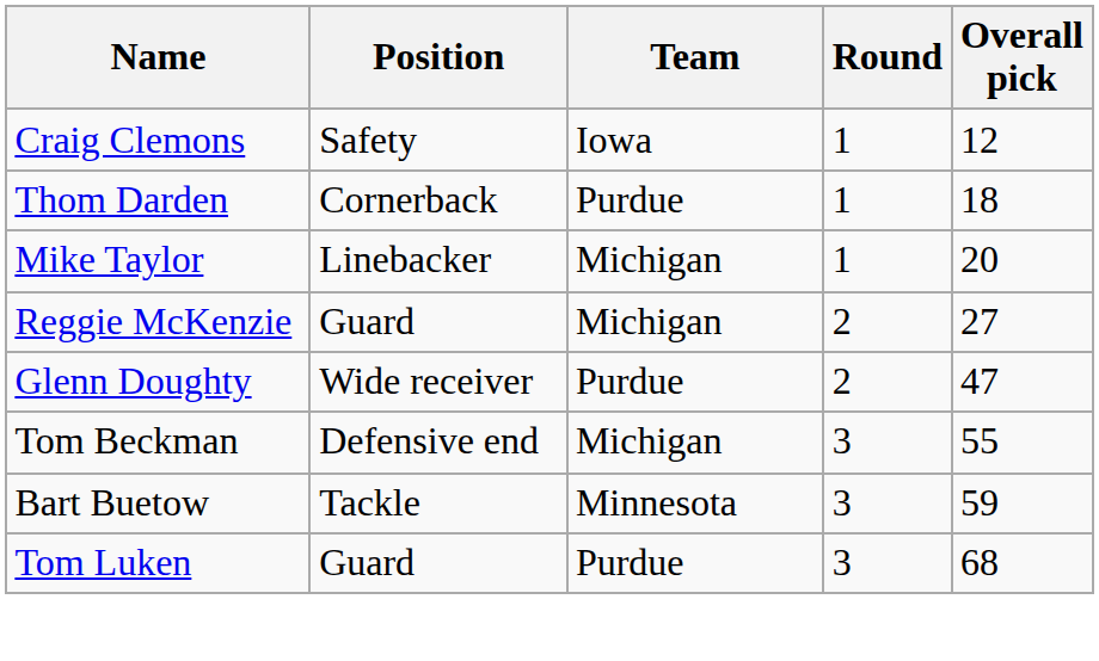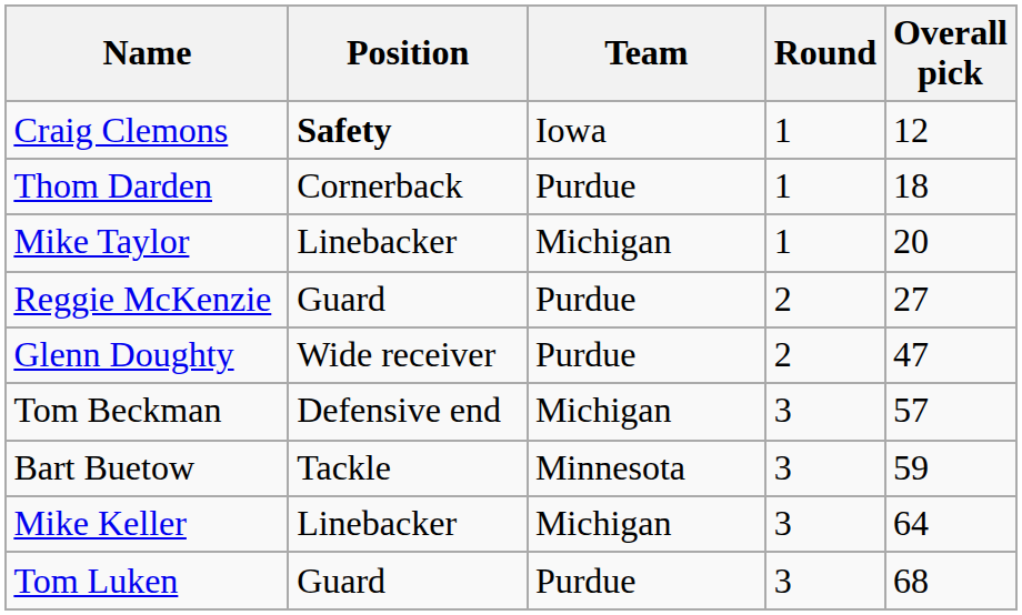 <table class="sortable wikitable">
 <tr>
 <th width="120">Name</th>
 <th width="100">Position</th>
 <th width="100">Team</th>
 <th width="25">Round</th>
 <th width="25">Overall pick</th>
 </tr>
 <tr align="left" bgcolor="">
 </tr>
 <tr>
 <td><a href='#'>Craig Clemons</a></td>
-<td>Safety</td>
+<td><strong>Safety</strong></td>
 <td>Iowa</td>
 <td>1</td>
 <td>12</td>
 </tr>
 <tr>
 <td><a href='#'>Thom Darden</a></td>
 <td>Cornerback</td>
 <td>Purdue</td>
 <td>1</td>
 <td>18</td>
 </tr>
 <tr>
 <td><a href='#'>Mike Taylor</a></td>
 <td>Linebacker</td>
 <td>Michigan</td>
 <td>1</td>
 <td>20</td>
 </tr>
 <tr>
 <td><a href='#'>Reggie McKenzie</a></td>
 <td>Guard</td>
-<td>Michigan</td>
+<td>Purdue</td>
 <td>2</td>
 <td>27</td>
 </tr>
 <tr>
 <td><a href='#'>Glenn Doughty</a></td>
 <td>Wide receiver</td>
 <td>Purdue</td>
 <td>2</td>
 <td>47</td>
 </tr>
 <tr>
 <td>Tom Beckman</td>
 <td>Defensive end</td>
 <td>Michigan</td>
 <td>3</td>
-<td>55</td>
+<td>57</td>
 </tr>
 <tr>
 <td>Bart Buetow</td>
 <td>Tackle</td>
 <td>Minnesota</td>
 <td>3</td>
 <td>59</td>
 </tr>
 <tr>
+<td><a href='#'>Mike Keller</a></td>
+<td>Linebacker</td>
+<td>Michigan</td>
+<td>3</td>
+<td>64</td>
+</tr>
+<tr>
 <td><a href='#'>Tom Luken</a></td>
 <td>Guard</td>
 <td>Purdue</td>
 <td>3</td>
 <td>68</td>
 </tr>
 </table>
